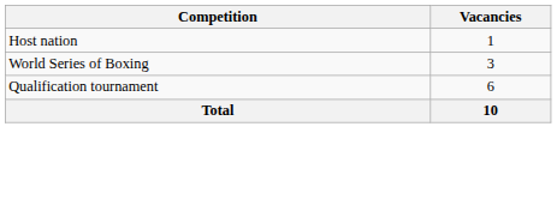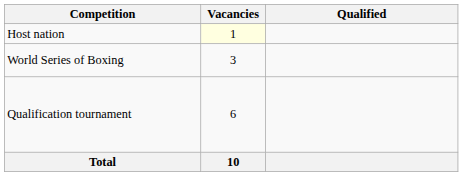 <table class = "wikitable" width=590>
 <tr>
 <th width=300>Competition</th>
 <th width=80>Vacancies</th>
+<th width=300>Qualified</th>
 </tr>
 <tr>
 <td>Host nation</td>
-<td align="center">1</td>
+<td align="center" style="background: lightyellow;">1</td>
+<td></td>
 </tr>
 <tr>
 <td>World Series of Boxing</td>
 <td align="center">3</td>
+<td><br><br></td>
 </tr>
 <tr>
 <td>Qualification tournament</td>
 <td align="center">6</td>
+<td><br><br><br><br><br></td>
 </tr>
 <tr>
 <th>Total</th>
 <th>10</th>
+<th></th>
 </tr>
 </table>
